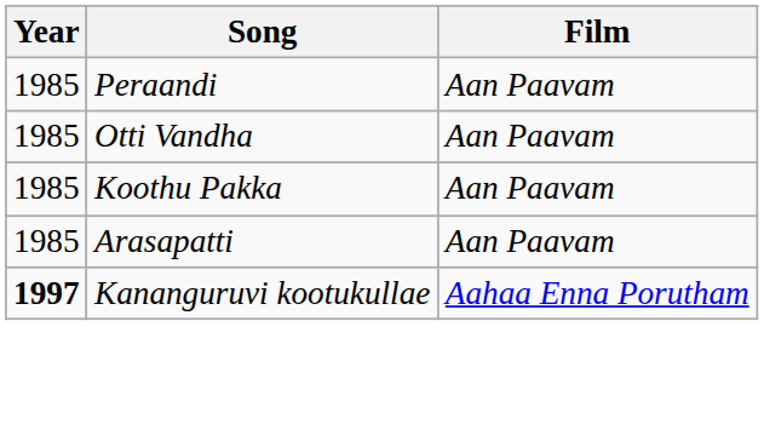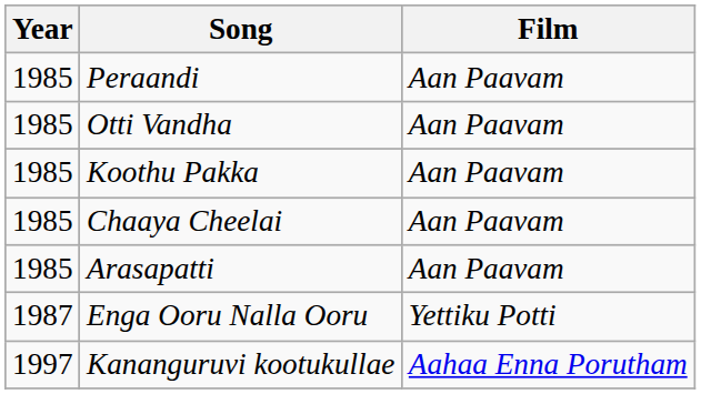 <table class="wikitable">
 <tr>
 <th>Year</th>
 <th>Song</th>
 <th>Film</th>
 </tr>
 <tr>
 <td>1985</td>
 <td><em>Peraandi</em></td>
 <td><em>Aan Paavam</em></td>
 </tr>
 <tr>
 <td>1985</td>
 <td><em>Otti Vandha</em></td>
 <td><em>Aan Paavam</em></td>
 </tr>
 <tr>
 <td>1985</td>
 <td><em>Koothu Pakka</em></td>
 <td><em>Aan Paavam</em></td>
 </tr>
 <tr>
 <td>1985</td>
+<td><em>Chaaya Cheelai</em></td>
+<td><em>Aan Paavam</em></td>
+</tr>
+<tr>
+<td>1985</td>
 <td><em>Arasapatti</em></td>
 <td><em>Aan Paavam</em></td>
 </tr>
 <tr>
-<td><strong>1997</strong></td>
+<td>1987</td>
+<td><em>Enga Ooru Nalla Ooru</em></td>
+<td><em>Yettiku Potti</em></td>
+</tr>
+<tr>
+<td>1997</td>
 <td><em>Kananguruvi kootukullae</em></td>
 <td><em><a href='#'>Aahaa Enna Porutham</a></em></td>
 </tr>
 </table>
